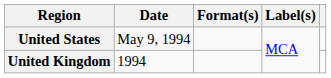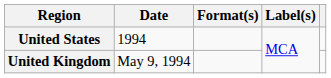 <table class="wikitable plainrowheaders">
 <tr>
 <th scope="col">Region</th>
 <th scope="col">Date</th>
 <th scope="col">Format(s)</th>
 <th scope="col">Label(s)</th>
 <th scope="col"></th>
 </tr>
 <tr>
 <th scope="row">United States</th>
-<td>May 9, 1994</td>
+<td>1994</td>
 <td></td>
 <td rowspan="2"><a href='#'>MCA</a></td>
 <td></td>
 </tr>
 <tr>
 <th scope="row">United Kingdom</th>
-<td>1994</td>
+<td>May 9, 1994</td>
 <td></td>
 <td></td>
 </tr>
 </table>
